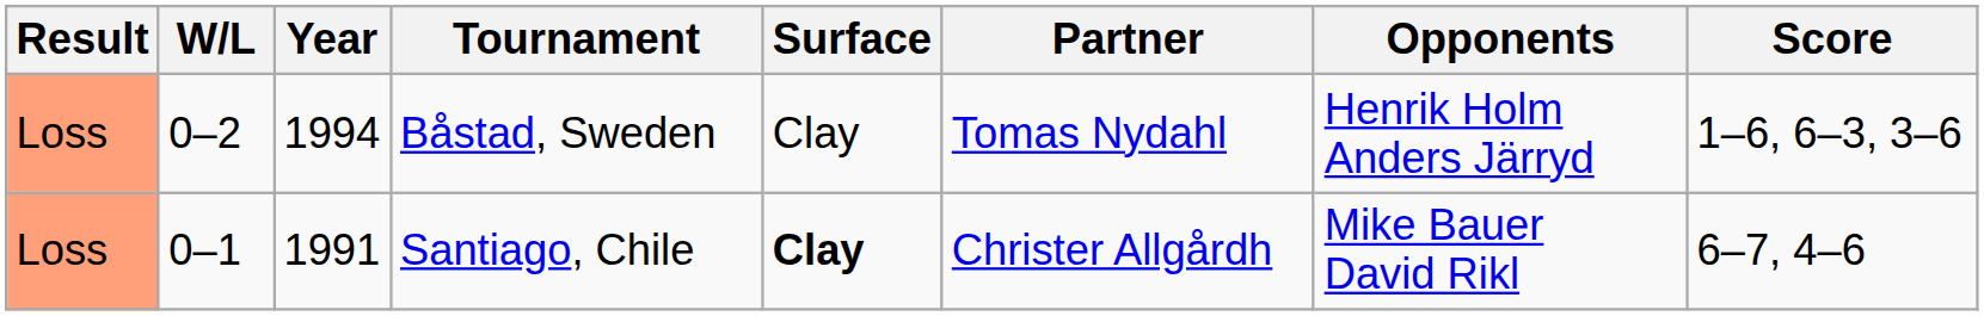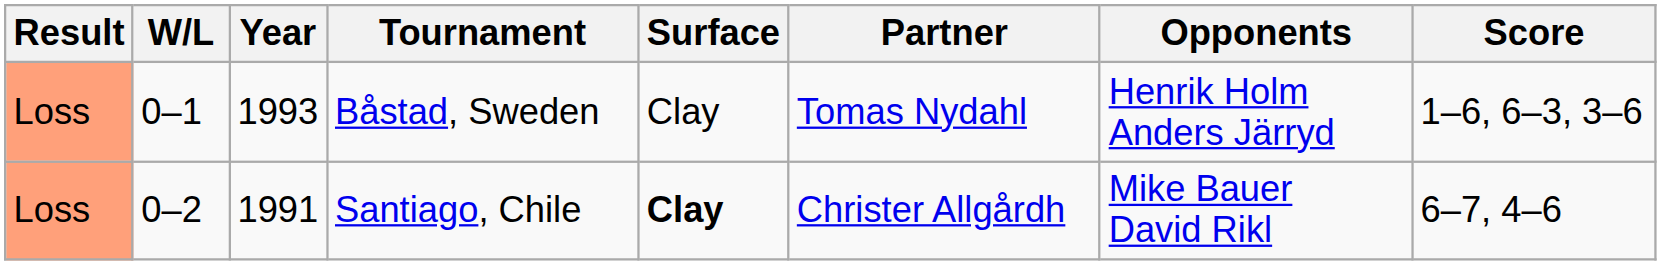 <table class="sortable wikitable">
 <tr>
 <th style="width:35px">Result</th>
 <th style="width:35px" class="unsortable">W/L</th>
 <th style="width:30px">Year</th>
 <th style="width:130px">Tournament</th>
 <th style="width:50px">Surface</th>
 <th style="width:130px">Partner</th>
 <th style="width:130px">Opponents</th>
 <th style="width:100px" class="unsortable">Score</th>
 </tr>
 <tr>
 <td style="background:#ffa07a;">Loss</td>
-<td>0–2</td>
-<td>1994</td>
+<td>0–1</td>
+<td>1993</td>
 <td><a href='#'>Båstad</a>, Sweden</td>
 <td>Clay</td>
 <td> <a href='#'>Tomas Nydahl</a></td>
 <td> <a href='#'>Henrik Holm</a><br> <a href='#'>Anders Järryd</a></td>
 <td>1–6, 6–3, 3–6</td>
 </tr>
 <tr>
 <td style="background:#ffa07a;">Loss</td>
-<td>0–1</td>
+<td>0–2</td>
 <td>1991</td>
 <td><a href='#'>Santiago</a>, Chile</td>
 <td><strong>Clay</strong></td>
 <td> <a href='#'>Christer Allgårdh</a></td>
 <td> <a href='#'>Mike Bauer</a><br> <a href='#'>David Rikl</a></td>
 <td>6–7, 4–6</td>
 </tr>
 </table>
